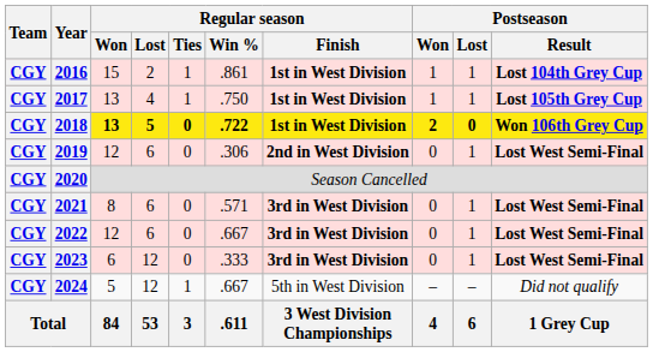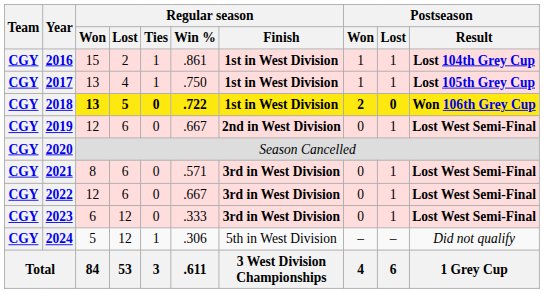 <table class="wikitable" style="font-size: 95%; text-align:center;">
 <tr>
 <th rowspan="2">Team</th>
 <th rowspan="2">Year</th>
 <th colspan="5">Regular season</th>
 <th colspan="4">Postseason</th>
 </tr>
 <tr>
 <th>Won</th>
 <th>Lost</th>
 <th>Ties</th>
 <th>Win %</th>
 <th>Finish</th>
 <th>Won</th>
 <th>Lost</th>
 <th>Result</th>
 </tr>
 <tr ! style="background:#fdd;">
 <th><a href='#'>CGY</a></th>
 <th><a href='#'>2016</a></th>
 <td>15</td>
 <td>2</td>
 <td>1</td>
 <td>.861</td>
 <td><strong>1st in West Division</strong></td>
 <td>1</td>
 <td>1</td>
 <td><strong>Lost <a href='#'>104th Grey Cup</a></strong></td>
 </tr>
 <tr ! style="background:#fdd;">
 <th><a href='#'>CGY</a></th>
 <th><a href='#'>2017</a></th>
 <td>13</td>
 <td>4</td>
 <td>1</td>
 <td>.750</td>
 <td><strong>1st in West Division</strong></td>
 <td>1</td>
 <td>1</td>
 <td><strong>Lost <a href='#'>105th Grey Cup</a></strong></td>
 </tr>
 <tr ! style="background:#FDE910;">
 <th><a href='#'>CGY</a></th>
 <th><a href='#'>2018</a></th>
 <td><strong>13</strong></td>
 <td><strong>5</strong></td>
 <td><strong>0</strong></td>
 <td><strong>.722</strong></td>
 <td><strong>1st in West Division</strong></td>
 <td><strong>2</strong></td>
 <td><strong>0</strong></td>
 <td><strong>Won <a href='#'>106th Grey Cup</a></strong></td>
 </tr>
 <tr ! style="background:#fdd;">
 <th><a href='#'>CGY</a></th>
 <th><a href='#'>2019</a></th>
 <td>12</td>
 <td>6</td>
 <td>0</td>
-<td>.306</td>
+<td>.667</td>
 <td><strong>2nd in West Division</strong></td>
 <td>0</td>
 <td>1</td>
 <td><strong>Lost West Semi-Final</strong></td>
 </tr>
 <tr ! style="background:#dddddd;">
 <th><a href='#'>CGY</a></th>
 <th><a href='#'>2020</a></th>
 <td align="center" colSpan="8"><em>Season Cancelled</em></td>
 </tr>
 <tr ! style="background:#fdd;">
 <th><a href='#'>CGY</a></th>
 <th><a href='#'>2021</a></th>
 <td>8</td>
 <td>6</td>
 <td>0</td>
 <td>.571</td>
 <td><strong>3rd in West Division</strong></td>
 <td>0</td>
 <td>1</td>
 <td><strong>Lost West Semi-Final</strong></td>
 </tr>
 <tr ! style="background:#fdd;">
 <th><a href='#'>CGY</a></th>
 <th><a href='#'>2022</a></th>
 <td>12</td>
 <td>6</td>
 <td>0</td>
 <td>.667</td>
 <td><strong>3rd in West Division</strong></td>
 <td>0</td>
 <td>1</td>
 <td><strong>Lost West Semi-Final</strong></td>
 </tr>
 <tr ! style="background:#fdd;">
 <th><a href='#'>CGY</a></th>
 <th><a href='#'>2023</a></th>
 <td>6</td>
 <td>12</td>
 <td>0</td>
 <td>.333</td>
 <td><strong>3rd in West Division</strong></td>
 <td>0</td>
 <td>1</td>
 <td><strong>Lost West Semi-Final</strong></td>
 </tr>
 <tr>
 <th><a href='#'>CGY</a></th>
 <th><a href='#'>2024</a></th>
 <td>5</td>
 <td>12</td>
 <td>1</td>
-<td>.667</td>
+<td>.306</td>
 <td>5th in West Division</td>
 <td>–</td>
 <td>–</td>
 <td><em>Did not qualify</em></td>
 </tr>
 <tr>
 <th colspan="2"><strong>Total</strong></th>
 <th><strong>84</strong></th>
 <th><strong>53</strong></th>
 <th><strong>3</strong></th>
 <th><strong>.611</strong></th>
 <th><strong>3 West Division<br>Championships</strong></th>
 <th>4</th>
 <th>6</th>
 <th><strong>1 Grey Cup</strong></th>
 </tr>
 </table>
